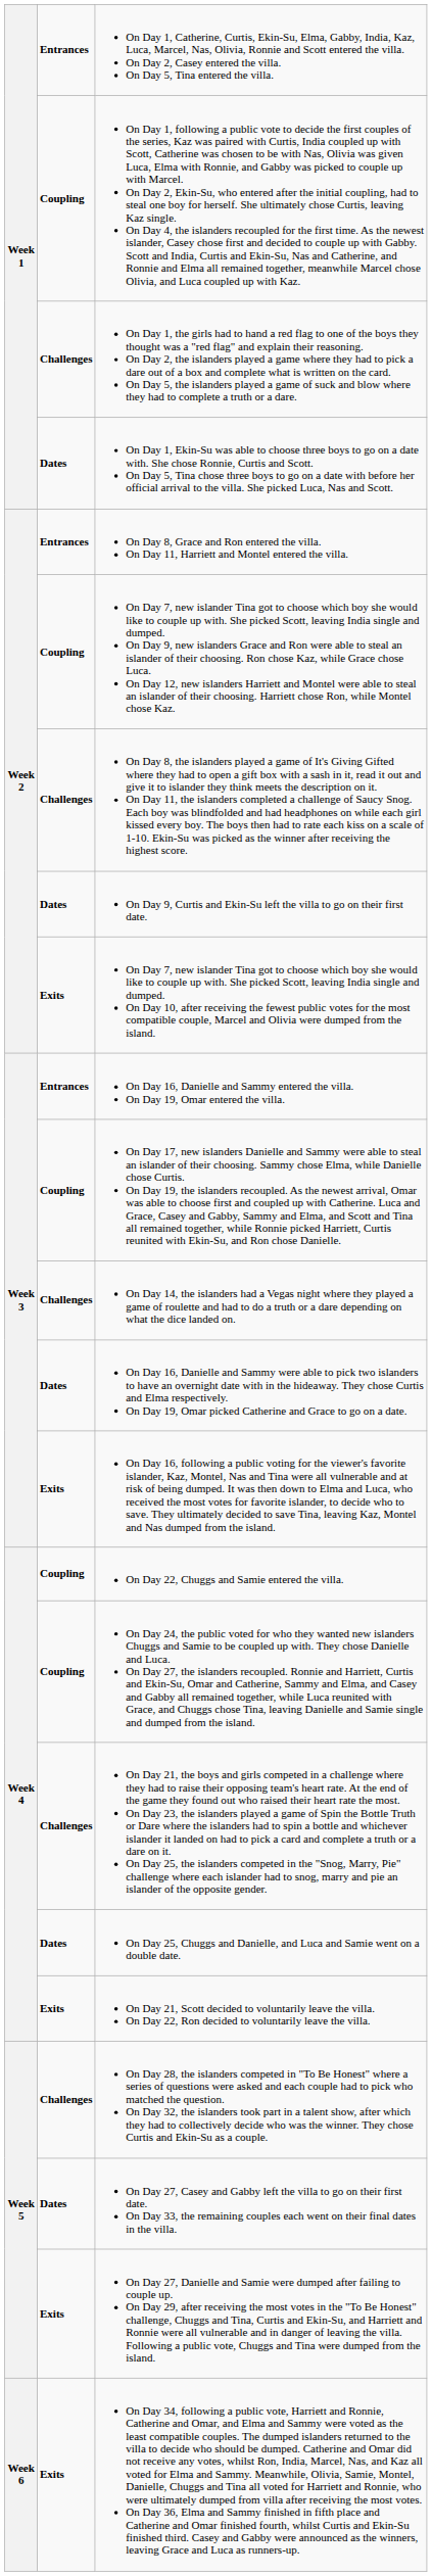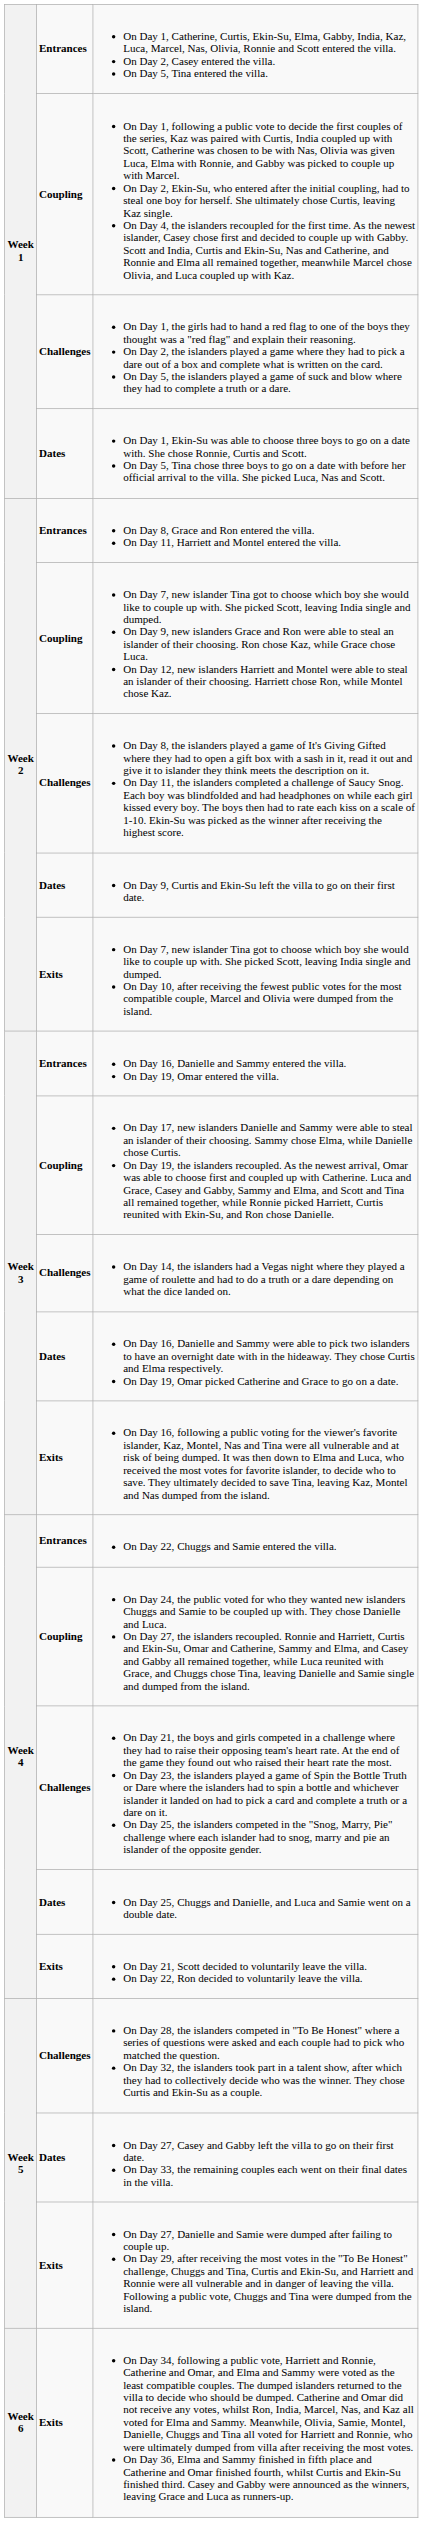 <table class="wikitable" style="width: 96%; margin-left: auto; margin-right: auto;">
 <tr>
 <th rowspan="4" style="width: 6%;">Week 1</th>
 <td><strong>Entrances</strong></td>
 <td><br><ul><li>On Day 1, Catherine, Curtis, Ekin-Su, Elma, Gabby, India, Kaz, Luca, Marcel, Nas, Olivia, Ronnie and Scott entered the villa.</li><li>On Day 2, Casey entered the villa.</li><li>On Day 5, Tina entered the villa.</li></ul></td>
 </tr>
 <tr>
 <td><strong>Coupling</strong></td>
 <td><br><ul><li>On Day 1, following a public vote to decide the first couples of the series, Kaz was paired with Curtis, India coupled up with Scott, Catherine was chosen to be with Nas, Olivia was given Luca, Elma with Ronnie, and Gabby was picked to couple up with Marcel.</li><li>On Day 2, Ekin-Su, who entered after the initial coupling, had to steal one boy for herself. She ultimately chose Curtis, leaving Kaz single.</li><li>On Day 4, the islanders recoupled for the first time. As the newest islander, Casey chose first and decided to couple up with Gabby. Scott and India, Curtis and Ekin-Su, Nas and Catherine, and Ronnie and Elma all remained together, meanwhile Marcel chose Olivia, and Luca coupled up with Kaz.</li></ul></td>
 </tr>
 <tr>
 <td><strong>Challenges</strong></td>
 <td><br><ul><li>On Day 1, the girls had to hand a red flag to one of the boys they thought was a "red flag" and explain their reasoning.</li><li>On Day 2, the islanders played a game where they had to pick a dare out of a box and complete what is written on the card.</li><li>On Day 5, the islanders played a game of suck and blow where they had to complete a truth or a dare.</li></ul></td>
 </tr>
 <tr>
 <td><strong>Dates</strong></td>
 <td><br><ul><li>On Day 1, Ekin-Su was able to choose three boys to go on a date with. She chose Ronnie, Curtis and Scott.</li><li>On Day 5, Tina chose three boys to go on a date with before her official arrival to the villa. She picked Luca, Nas and Scott.</li></ul></td>
 </tr>
 <tr>
 <th rowspan="5">Week 2</th>
 <td><strong>Entrances</strong></td>
 <td><br><ul><li>On Day 8, Grace and Ron entered the villa.</li><li>On Day 11, Harriett and Montel entered the villa.</li></ul></td>
 </tr>
 <tr>
 <td><strong>Coupling</strong></td>
 <td><br><ul><li>On Day 7, new islander Tina got to choose which boy she would like to couple up with. She picked Scott, leaving India single and dumped.</li><li>On Day 9, new islanders Grace and Ron were able to steal an islander of their choosing. Ron chose Kaz, while Grace chose Luca.</li><li>On Day 12, new islanders Harriett and Montel were able to steal an islander of their choosing. Harriett chose Ron, while Montel chose Kaz.</li></ul></td>
 </tr>
 <tr>
 <td><strong>Challenges</strong></td>
 <td><br><ul><li>On Day 8, the islanders played a game of It's Giving Gifted where they had to open a gift box with a sash in it, read it out and give it to islander they think meets the description on it.</li><li>On Day 11, the islanders completed a challenge of Saucy Snog. Each boy was blindfolded and had headphones on while each girl kissed every boy. The boys then had to rate each kiss on a scale of 1-10. Ekin-Su was picked as the winner after receiving the highest score.</li></ul></td>
 </tr>
 <tr>
 <td><strong>Dates</strong></td>
 <td><br><ul><li>On Day 9, Curtis and Ekin-Su left the villa to go on their first date.</li></ul></td>
 </tr>
 <tr>
 <td><strong>Exits</strong></td>
 <td><br><ul><li>On Day 7, new islander Tina got to choose which boy she would like to couple up with. She picked Scott, leaving India single and dumped.</li><li>On Day 10, after receiving the fewest public votes for the most compatible couple, Marcel and Olivia were dumped from the island.</li></ul></td>
 </tr>
 <tr>
 <th rowspan="5">Week 3</th>
 <td><strong>Entrances</strong></td>
 <td><br><ul><li>On Day 16, Danielle and Sammy entered the villa.</li><li>On Day 19, Omar entered the villa.</li></ul></td>
 </tr>
 <tr>
 <td><strong>Coupling</strong></td>
 <td><br><ul><li>On Day 17, new islanders Danielle and Sammy were able to steal an islander of their choosing. Sammy chose Elma, while Danielle chose Curtis.</li><li>On Day 19, the islanders recoupled. As the newest arrival, Omar was able to choose first and coupled up with Catherine. Luca and Grace, Casey and Gabby, Sammy and Elma, and Scott and Tina all remained together, while Ronnie picked Harriett, Curtis reunited with Ekin-Su, and Ron chose Danielle.</li></ul></td>
 </tr>
 <tr>
 <td><strong>Challenges</strong></td>
 <td><br><ul><li>On Day 14, the islanders had a Vegas night where they played a game of roulette and had to do a truth or a dare depending on what the dice landed on.</li></ul></td>
 </tr>
 <tr>
 <td><strong>Dates</strong></td>
 <td><br><ul><li>On Day 16, Danielle and Sammy were able to pick two islanders to have an overnight date with in the hideaway. They chose Curtis and Elma respectively.</li><li>On Day 19, Omar picked Catherine and Grace to go on a date.</li></ul></td>
 </tr>
 <tr>
 <td><strong>Exits</strong></td>
 <td><br><ul><li>On Day 16, following a public voting for the viewer's favorite islander, Kaz, Montel, Nas and Tina were all vulnerable and at risk of being dumped. It was then down to Elma and Luca, who received the most votes for favorite islander, to decide who to save. They ultimately decided to save Tina, leaving Kaz, Montel and Nas dumped from the island.</li></ul></td>
 </tr>
 <tr>
 <th rowspan="5">Week 4</th>
-<td><strong>Coupling</strong></td>
+<td><strong>Entrances</strong></td>
 <td><br><ul><li>On Day 22, Chuggs and Samie entered the villa.</li></ul></td>
 </tr>
 <tr>
 <td><strong>Coupling</strong></td>
 <td><br><ul><li>On Day 24, the public voted for who they wanted new islanders Chuggs and Samie to be coupled up with. They chose Danielle and Luca.</li><li>On Day 27, the islanders recoupled. Ronnie and Harriett, Curtis and Ekin-Su, Omar and Catherine, Sammy and Elma, and Casey and Gabby all remained together, while Luca reunited with Grace, and Chuggs chose Tina, leaving Danielle and Samie single and dumped from the island.</li></ul></td>
 </tr>
 <tr>
 <td><strong>Challenges</strong></td>
 <td><br><ul><li>On Day 21, the boys and girls competed in a challenge where they had to raise their opposing team's heart rate. At the end of the game they found out who raised their heart rate the most.</li><li>On Day 23, the islanders played a game of Spin the Bottle Truth or Dare where the islanders had to spin a bottle and whichever islander it landed on had to pick a card and complete a truth or a dare on it.</li><li>On Day 25, the islanders competed in the "Snog, Marry, Pie" challenge where each islander had to snog, marry and pie an islander of the opposite gender.</li></ul></td>
 </tr>
 <tr>
 <td><strong>Dates</strong></td>
 <td><br><ul><li>On Day 25, Chuggs and Danielle, and Luca and Samie went on a double date.</li></ul></td>
 </tr>
 <tr>
 <td><strong>Exits</strong></td>
 <td><br><ul><li>On Day 21, Scott decided to voluntarily leave the villa.</li><li>On Day 22, Ron decided to voluntarily leave the villa.</li></ul></td>
 </tr>
 <tr>
 <th rowspan="3">Week 5</th>
 <td><strong>Challenges</strong></td>
 <td><br><ul><li>On Day 28, the islanders competed in "To Be Honest" where a series of questions were asked and each couple had to pick who matched the question.</li><li>On Day 32, the islanders took part in a talent show, after which they had to collectively decide who was the winner. They chose Curtis and Ekin-Su as a couple.</li></ul></td>
 </tr>
 <tr>
 <td><strong>Dates</strong></td>
 <td><br><ul><li>On Day 27, Casey and Gabby left the villa to go on their first date.</li><li>On Day 33, the remaining couples each went on their final dates in the villa.</li></ul></td>
 </tr>
 <tr>
 <td><strong>Exits</strong></td>
 <td><br><ul><li>On Day 27, Danielle and Samie were dumped after failing to couple up.</li><li>On Day 29, after receiving the most votes in the "To Be Honest" challenge, Chuggs and Tina, Curtis and Ekin-Su, and Harriett and Ronnie were all vulnerable and in danger of leaving the villa. Following a public vote, Chuggs and Tina were dumped from the island.</li></ul></td>
 </tr>
 <tr>
 <th>Week 6</th>
 <td><strong>Exits</strong></td>
 <td><br><ul><li>On Day 34, following a public vote, Harriett and Ronnie, Catherine and Omar, and Elma and Sammy were voted as the least compatible couples. The dumped islanders returned to the villa to decide who should be dumped. Catherine and Omar did not receive any votes, whilst Ron, India, Marcel, Nas, and Kaz all voted for Elma and Sammy. Meanwhile, Olivia, Samie, Montel, Danielle, Chuggs and Tina all voted for Harriett and Ronnie, who were ultimately dumped from villa after receiving the most votes.</li><li>On Day 36, Elma and Sammy finished in fifth place and Catherine and Omar finished fourth, whilst Curtis and Ekin-Su finished third. Casey and Gabby were announced as the winners, leaving Grace and Luca as runners-up.</li></ul></td>
 </tr>
 </table>
